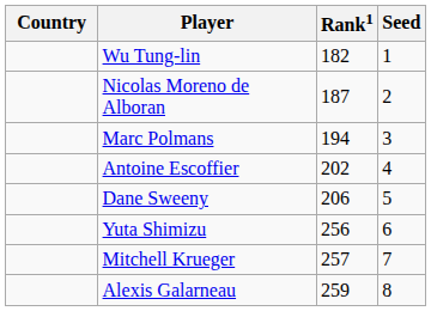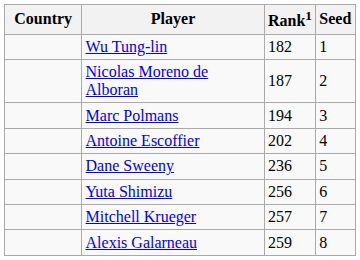 <table class="sortable wikitable">
 <tr>
 <th width="70">Country</th>
 <th width="175">Player</th>
 <th>Rank<sup>1</sup></th>
 <th>Seed</th>
 </tr>
 <tr>
 <td></td>
 <td><a href='#'>Wu Tung-lin</a></td>
 <td>182</td>
 <td>1</td>
 </tr>
 <tr>
 <td></td>
 <td><a href='#'>Nicolas Moreno de Alboran</a></td>
 <td>187</td>
 <td>2</td>
 </tr>
 <tr>
 <td></td>
 <td><a href='#'>Marc Polmans</a></td>
 <td>194</td>
 <td>3</td>
 </tr>
 <tr>
 <td></td>
 <td><a href='#'>Antoine Escoffier</a></td>
 <td>202</td>
 <td>4</td>
 </tr>
 <tr>
 <td></td>
 <td><a href='#'>Dane Sweeny</a></td>
-<td>206</td>
+<td>236</td>
 <td>5</td>
 </tr>
 <tr>
 <td></td>
 <td><a href='#'>Yuta Shimizu</a></td>
 <td>256</td>
 <td>6</td>
 </tr>
 <tr>
 <td></td>
 <td><a href='#'>Mitchell Krueger</a></td>
 <td>257</td>
 <td>7</td>
 </tr>
 <tr>
 <td></td>
 <td><a href='#'>Alexis Galarneau</a></td>
 <td>259</td>
 <td>8</td>
 </tr>
 </table>
